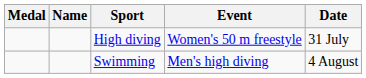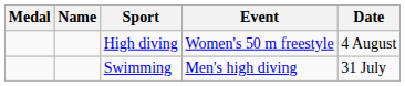 <table class="wikitable sortable" style="font-size:90%">
 <tr>
 <th>Medal</th>
 <th>Name</th>
 <th>Sport</th>
 <th>Event</th>
 <th>Date</th>
 </tr>
 <tr>
 <td></td>
 <td></td>
 <td><a href='#'>High diving</a></td>
 <td><a href='#'>Women's 50 m freestyle</a></td>
-<td>31 July</td>
+<td>4 August</td>
 </tr>
 <tr>
 <td></td>
 <td></td>
 <td><a href='#'>Swimming</a></td>
 <td><a href='#'>Men's high diving</a></td>
-<td>4 August</td>
+<td>31 July</td>
 </tr>
 </table>
